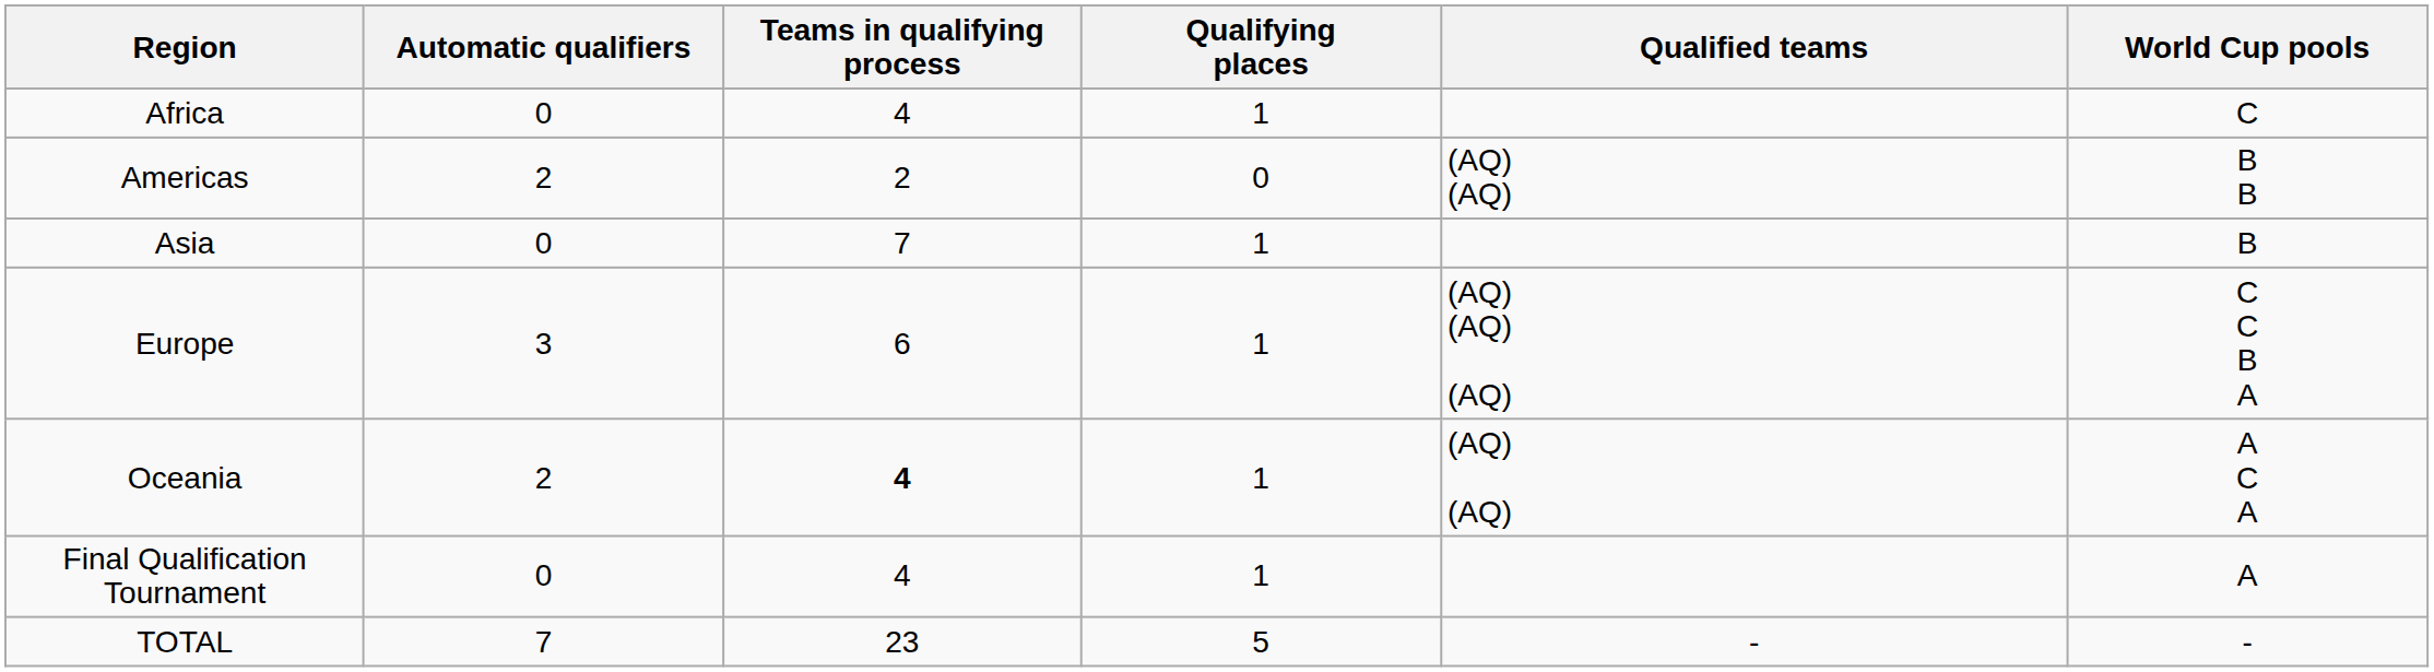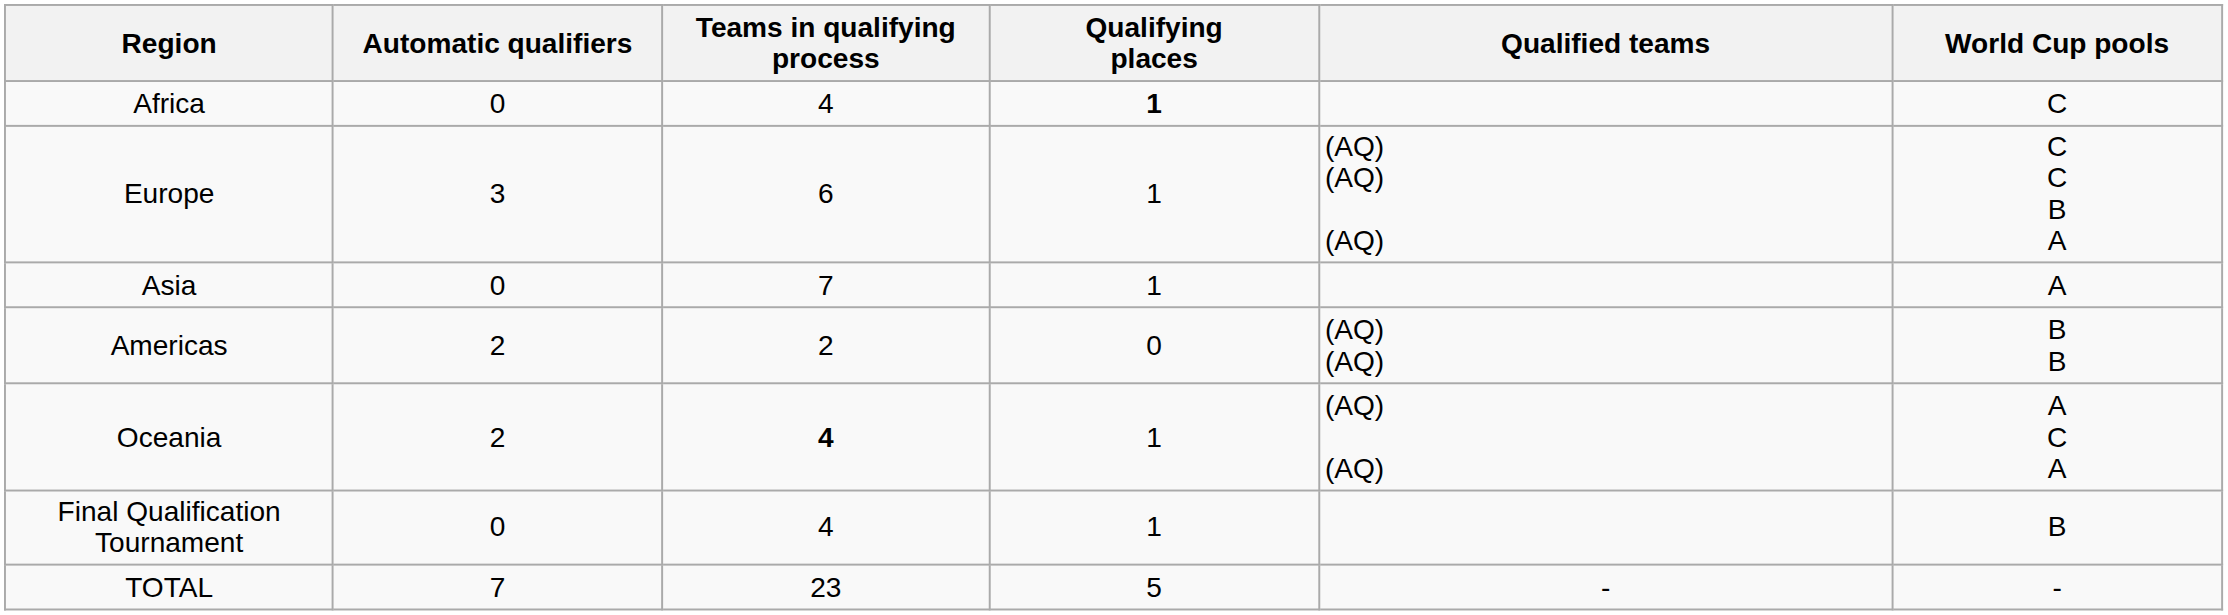 <table class=wikitable width=90% style=font-size:90%;align=center>
 <tr bgcolor=#efefef>
 <th width=8%>Region</th>
 <th width=8%>Automatic qualifiers</th>
 <th width=8%>Teams in qualifying process</th>
 <th width=8%>Qualifying <br> places</th>
 <th width=14%>Qualified teams</th>
 <th width=8%>World Cup pools</th>
 </tr>
 <tr align=center>
 <td>Africa</td>
 <td>0</td>
 <td>4</td>
+<td><strong>1</strong></td>
+<td align=left></td>
+<td>C</td>
+</tr>
+<tr align=center>
+<td>Europe</td>
+<td>3</td>
+<td>6</td>
+<td>1</td>
+<td align=left> (AQ)<br> (AQ)<br><br> (AQ)</td>
+<td>C<br>C<br>B<br>A</td>
+</tr>
+<tr align=center>
+<td>Asia</td>
+<td>0</td>
+<td>7</td>
 <td>1</td>
 <td align=left></td>
-<td>C</td>
+<td>A</td>
 </tr>
 <tr align=center>
 <td>Americas</td>
 <td>2</td>
 <td>2</td>
 <td>0</td>
 <td align=left> (AQ)<br> (AQ)</td>
 <td>B<br>B</td>
-</tr>
-<tr align=center>
-<td>Asia</td>
-<td>0</td>
-<td>7</td>
-<td>1</td>
-<td align=left></td>
-<td>B</td>
-</tr>
-<tr align=center>
-<td>Europe</td>
-<td>3</td>
-<td>6</td>
-<td>1</td>
-<td align=left> (AQ)<br> (AQ)<br><br> (AQ)</td>
-<td>C<br>C<br>B<br>A</td>
 </tr>
 <tr align=center>
 <td>Oceania</td>
 <td>2</td>
 <td><strong>4</strong></td>
 <td>1</td>
 <td align=left> (AQ)<br><br> (AQ)</td>
 <td>A<br>C<br>A</td>
 </tr>
 <tr align=center>
 <td>Final Qualification Tournament</td>
 <td>0</td>
 <td>4</td>
 <td>1</td>
 <td align=left></td>
-<td>A</td>
+<td>B</td>
 </tr>
 <tr align=center>
 <td>TOTAL</td>
 <td>7</td>
 <td>23</td>
 <td>5</td>
 <td>-</td>
 <td>-</td>
 </tr>
 </table>
